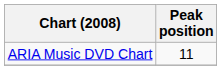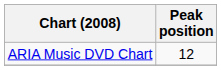 <table class="wikitable">
 <tr>
 <th align="left">Chart (2008)</th>
 <th align="left">Peak <br> position</th>
 </tr>
 <tr>
 <td align="left"><a href='#'>ARIA Music DVD Chart</a></td>
-<td align="center">11</td>
+<td align="center">12</td>
 </tr>
 <tr>
 </tr>
 </table>
